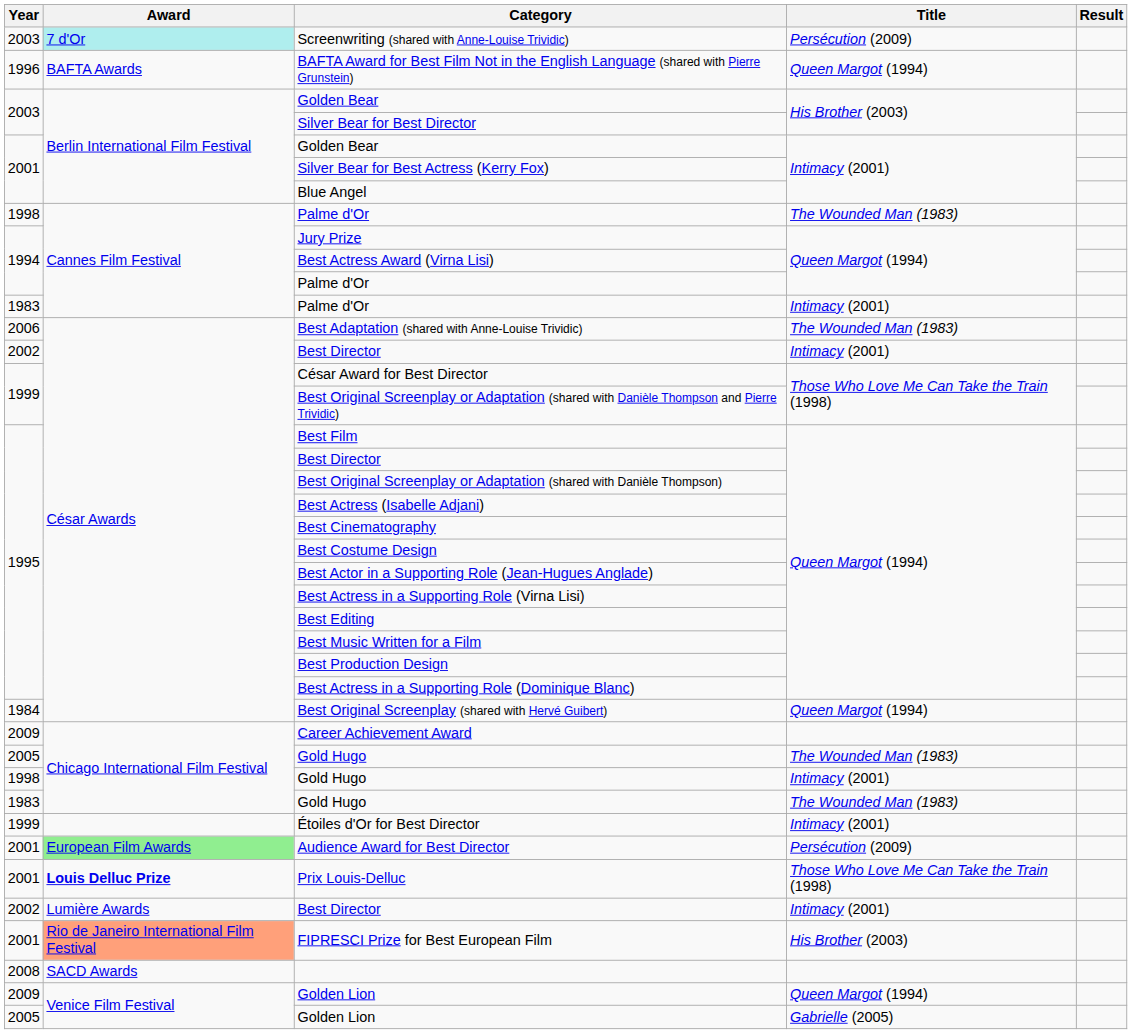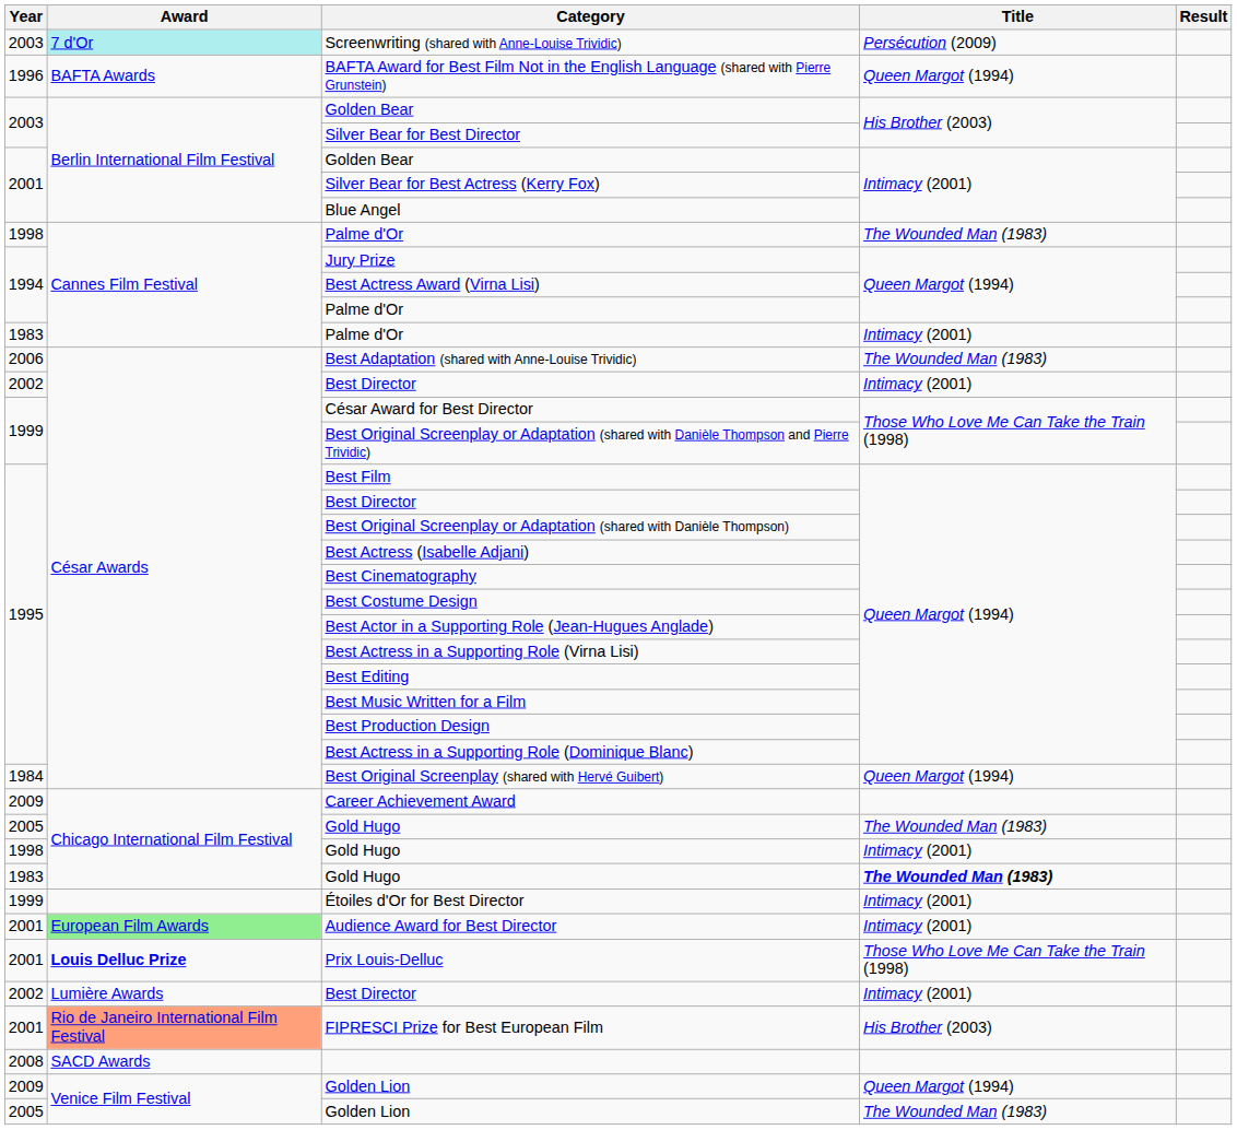 <table class="wikitable sortable">
 <tr>
 <th>Year</th>
 <th>Award</th>
 <th>Category</th>
 <th>Title</th>
 <th>Result</th>
 </tr>
 <tr>
 <td>2003</td>
 <td style="background: paleturquoise;"><a href='#'>7 d'Or</a></td>
 <td>Screenwriting <small>(shared with <a href='#'>Anne-Louise Trividic</a>)</small></td>
 <td><em><a href='#'>Persécution</a></em> (2009)</td>
 <td></td>
 </tr>
 <tr>
 <td>1996</td>
 <td><a href='#'>BAFTA Awards</a></td>
 <td><a href='#'>BAFTA Award for Best Film Not in the English Language</a> <small>(shared with <a href='#'>Pierre Grunstein</a>)</small></td>
 <td><em><a href='#'>Queen Margot</a></em> (1994)</td>
 <td></td>
 </tr>
 <tr>
 <td rowspan="2">2003</td>
 <td rowspan="5"><a href='#'>Berlin International Film Festival</a></td>
 <td><a href='#'>Golden Bear</a></td>
 <td rowspan="2"><em><a href='#'>His Brother</a></em> (2003)</td>
 <td></td>
 </tr>
 <tr>
 <td><a href='#'>Silver Bear for Best Director</a></td>
 <td></td>
 </tr>
 <tr>
 <td rowspan="3">2001</td>
 <td>Golden Bear</td>
 <td rowspan="3"><em><a href='#'>Intimacy</a></em> (2001)</td>
 <td></td>
 </tr>
 <tr>
 <td><a href='#'>Silver Bear for Best Actress</a> (<a href='#'>Kerry Fox</a>)</td>
 <td></td>
 </tr>
 <tr>
 <td>Blue Angel</td>
 <td></td>
 </tr>
 <tr>
 <td>1998</td>
 <td rowspan="5"><a href='#'>Cannes Film Festival</a></td>
 <td><a href='#'>Palme d'Or</a></td>
 <td><em><a href='#'>The Wounded Man</a> (1983)</em></td>
 <td></td>
 </tr>
 <tr>
 <td rowspan="3">1994</td>
 <td><a href='#'>Jury Prize</a></td>
 <td rowspan="3"><em><a href='#'>Queen Margot</a></em> (1994)</td>
 <td></td>
 </tr>
 <tr>
 <td><a href='#'>Best Actress Award</a> (<a href='#'>Virna Lisi</a>)</td>
 <td></td>
 </tr>
 <tr>
 <td>Palme d'Or</td>
 <td></td>
 </tr>
 <tr>
 <td>1983</td>
 <td>Palme d'Or</td>
 <td><em><a href='#'>Intimacy</a></em> (2001)</td>
 <td></td>
 </tr>
 <tr>
 <td>2006</td>
 <td rowspan="17"><a href='#'>César Awards</a></td>
 <td><a href='#'>Best Adaptation</a> <small>(shared with Anne-Louise Trividic)</small></td>
 <td><em><a href='#'>The Wounded Man</a> (1983)</em></td>
 <td></td>
 </tr>
 <tr>
 <td>2002</td>
 <td><a href='#'>Best Director</a></td>
 <td><em><a href='#'>Intimacy</a></em> (2001)</td>
 <td></td>
 </tr>
 <tr>
 <td rowspan="2">1999</td>
 <td>César Award for Best Director</td>
 <td rowspan="2"><em><a href='#'>Those Who Love Me Can Take the Train</a></em> (1998)</td>
 <td></td>
 </tr>
 <tr>
 <td><a href='#'>Best Original Screenplay or Adaptation</a> <small> (shared with <a href='#'>Danièle Thompson</a> and <a href='#'>Pierre Trividic</a>)</small></td>
 <td></td>
 </tr>
 <tr>
 <td rowspan="12">1995</td>
 <td><a href='#'>Best Film</a></td>
 <td rowspan="12"><em><a href='#'>Queen Margot</a></em> (1994)</td>
 <td></td>
 </tr>
 <tr>
 <td><a href='#'>Best Director</a></td>
 <td></td>
 </tr>
 <tr>
 <td><a href='#'>Best Original Screenplay or Adaptation</a> <small> (shared with Danièle Thompson)</small></td>
 <td></td>
 </tr>
 <tr>
 <td><a href='#'>Best Actress</a> (<a href='#'>Isabelle Adjani</a>)</td>
 <td></td>
 </tr>
 <tr>
 <td><a href='#'>Best Cinematography</a></td>
 <td></td>
 </tr>
 <tr>
 <td><a href='#'>Best Costume Design</a></td>
 <td></td>
 </tr>
 <tr>
 <td><a href='#'>Best Actor in a Supporting Role</a> (<a href='#'>Jean-Hugues Anglade</a>)</td>
 <td></td>
 </tr>
 <tr>
 <td><a href='#'>Best Actress in a Supporting Role</a> (Virna Lisi)</td>
 <td></td>
 </tr>
 <tr>
 <td><a href='#'>Best Editing</a></td>
 <td></td>
 </tr>
 <tr>
 <td><a href='#'>Best Music Written for a Film</a></td>
 <td></td>
 </tr>
 <tr>
 <td><a href='#'>Best Production Design</a></td>
 <td></td>
 </tr>
 <tr>
 <td><a href='#'>Best Actress in a Supporting Role</a> (<a href='#'>Dominique Blanc</a>)</td>
 <td></td>
 </tr>
 <tr>
 <td>1984</td>
 <td><a href='#'>Best Original Screenplay</a> <small> (shared with <a href='#'>Hervé Guibert</a>)</small></td>
 <td><em><a href='#'>Queen Margot</a></em> (1994)</td>
 <td></td>
 </tr>
 <tr>
 <td>2009</td>
 <td rowspan="4"><a href='#'>Chicago International Film Festival</a></td>
 <td><a href='#'>Career Achievement Award</a></td>
 <td></td>
 <td></td>
 </tr>
 <tr>
 <td>2005</td>
 <td><a href='#'>Gold Hugo</a></td>
 <td><em><a href='#'>The Wounded Man</a> (1983)</em></td>
 <td></td>
 </tr>
 <tr>
 <td>1998</td>
 <td>Gold Hugo</td>
 <td><em><a href='#'>Intimacy</a></em> (2001)</td>
 <td></td>
 </tr>
 <tr>
 <td>1983</td>
 <td>Gold Hugo</td>
-<td><em><a href='#'>The Wounded Man</a> (1983)</em></td>
+<td><strong><em><a href='#'>The Wounded Man</a> (1983)</em></strong></td>
 <td></td>
 </tr>
 <tr>
 <td>1999</td>
 <td></td>
 <td>Étoiles d'Or for Best Director</td>
 <td><em><a href='#'>Intimacy</a></em> (2001)</td>
 <td></td>
 </tr>
 <tr>
 <td>2001</td>
 <td style="background: lightgreen;"><a href='#'>European Film Awards</a></td>
 <td><a href='#'>Audience Award for Best Director</a></td>
-<td><em><a href='#'>Persécution</a></em> (2009)</td>
+<td><em><a href='#'>Intimacy</a></em> (2001)</td>
 <td></td>
 </tr>
 <tr>
 <td>2001</td>
 <td><strong><a href='#'>Louis Delluc Prize</a></strong></td>
 <td><a href='#'>Prix Louis-Delluc</a></td>
 <td><em><a href='#'>Those Who Love Me Can Take the Train</a></em> (1998)</td>
 <td></td>
 </tr>
 <tr>
 <td>2002</td>
 <td><a href='#'>Lumière Awards</a></td>
 <td><a href='#'>Best Director</a></td>
 <td><em><a href='#'>Intimacy</a></em> (2001)</td>
 <td></td>
 </tr>
 <tr>
 <td>2001</td>
 <td style="background: lightsalmon;"><a href='#'>Rio de Janeiro International Film Festival</a></td>
 <td><a href='#'>FIPRESCI Prize</a> for Best European Film</td>
 <td><em><a href='#'>His Brother</a></em> (2003)</td>
 <td></td>
 </tr>
 <tr>
 <td>2008</td>
 <td><a href='#'>SACD Awards</a></td>
 <td></td>
 <td></td>
 <td></td>
 </tr>
 <tr>
 <td>2009</td>
 <td rowspan="2"><a href='#'>Venice Film Festival</a></td>
 <td><a href='#'>Golden Lion</a></td>
 <td><em><a href='#'>Queen Margot</a></em> (1994)</td>
 <td></td>
 </tr>
 <tr>
 <td>2005</td>
 <td>Golden Lion</td>
-<td><em><a href='#'>Gabrielle</a></em> (2005)</td>
+<td><em><a href='#'>The Wounded Man</a> (1983)</em></td>
 <td></td>
 </tr>
 </table>
